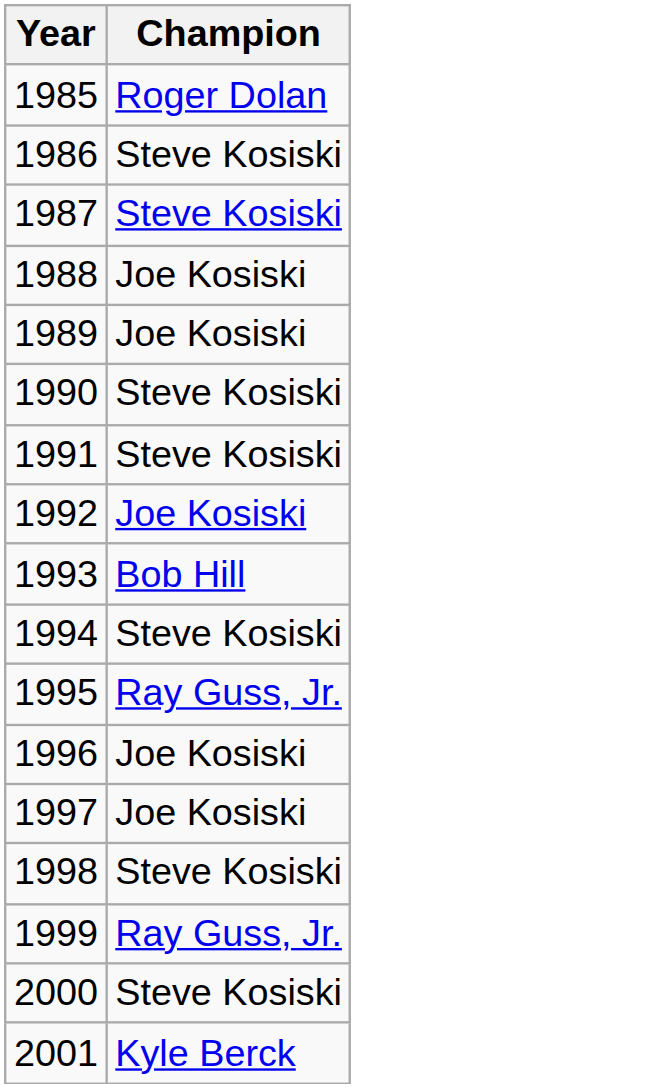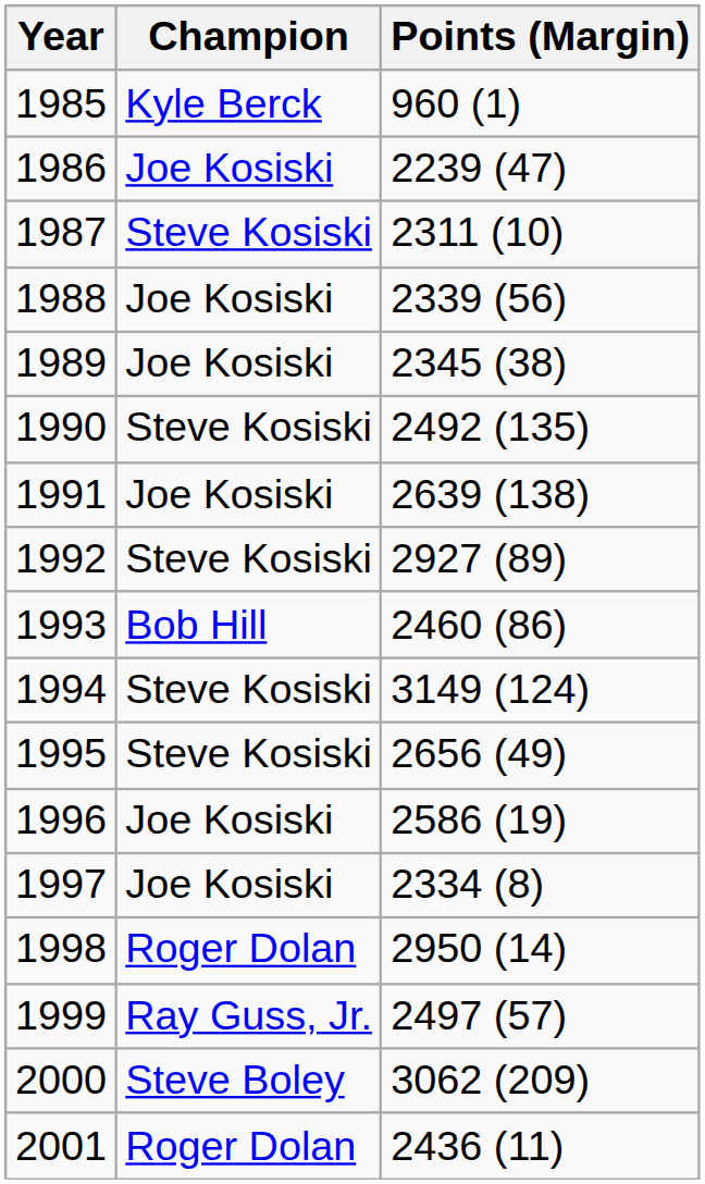 <table class="wikitable">
 <tr>
 <th>Year</th>
 <th>Champion</th>
+<th>Points (Margin)</th>
 </tr>
 <tr>
 <td>1985</td>
-<td><a href='#'>Roger Dolan</a></td>
+<td><a href='#'>Kyle Berck</a></td>
+<td>960 (1)</td>
 </tr>
 <tr>
 <td>1986</td>
-<td>Steve Kosiski</td>
+<td><a href='#'>Joe Kosiski</a></td>
+<td>2239 (47)</td>
 </tr>
 <tr>
 <td>1987</td>
 <td><a href='#'>Steve Kosiski</a></td>
+<td>2311 (10)</td>
 </tr>
 <tr>
 <td>1988</td>
 <td>Joe Kosiski</td>
+<td>2339 (56)</td>
 </tr>
 <tr>
 <td>1989</td>
 <td>Joe Kosiski</td>
+<td>2345 (38)</td>
 </tr>
 <tr>
 <td>1990</td>
 <td>Steve Kosiski</td>
+<td>2492 (135)</td>
 </tr>
 <tr>
 <td>1991</td>
-<td>Steve Kosiski</td>
+<td>Joe Kosiski</td>
+<td>2639 (138)</td>
 </tr>
 <tr>
 <td>1992</td>
-<td><a href='#'>Joe Kosiski</a></td>
+<td>Steve Kosiski</td>
+<td>2927 (89)</td>
 </tr>
 <tr>
 <td>1993</td>
 <td><a href='#'>Bob Hill</a></td>
+<td>2460 (86)</td>
 </tr>
 <tr>
 <td>1994</td>
 <td>Steve Kosiski</td>
+<td>3149 (124)</td>
 </tr>
 <tr>
 <td>1995</td>
-<td><a href='#'>Ray Guss, Jr.</a></td>
+<td>Steve Kosiski</td>
+<td>2656 (49)</td>
 </tr>
 <tr>
 <td>1996</td>
 <td>Joe Kosiski</td>
+<td>2586 (19)</td>
 </tr>
 <tr>
 <td>1997</td>
 <td>Joe Kosiski</td>
+<td>2334 (8)</td>
 </tr>
 <tr>
 <td>1998</td>
-<td>Steve Kosiski</td>
+<td><a href='#'>Roger Dolan</a></td>
+<td>2950 (14)</td>
 </tr>
 <tr>
 <td>1999</td>
 <td><a href='#'>Ray Guss, Jr.</a></td>
+<td>2497 (57)</td>
 </tr>
 <tr>
 <td>2000</td>
-<td>Steve Kosiski</td>
+<td><a href='#'>Steve Boley</a></td>
+<td>3062 (209)</td>
 </tr>
 <tr>
 <td>2001</td>
-<td><a href='#'>Kyle Berck</a></td>
+<td><a href='#'>Roger Dolan</a></td>
+<td>2436 (11)</td>
 </tr>
 </table>
